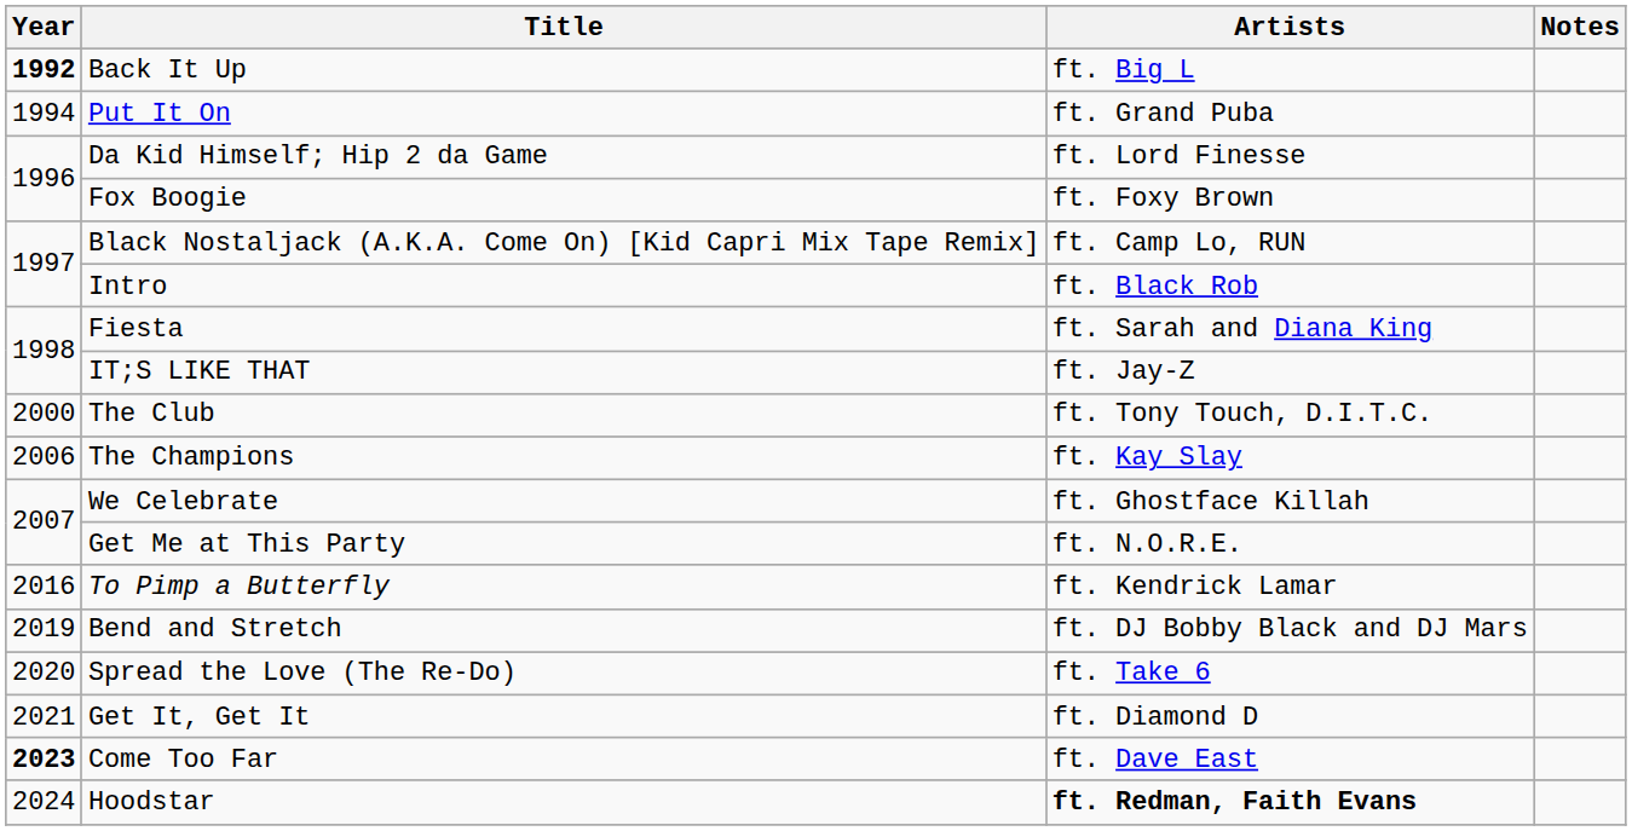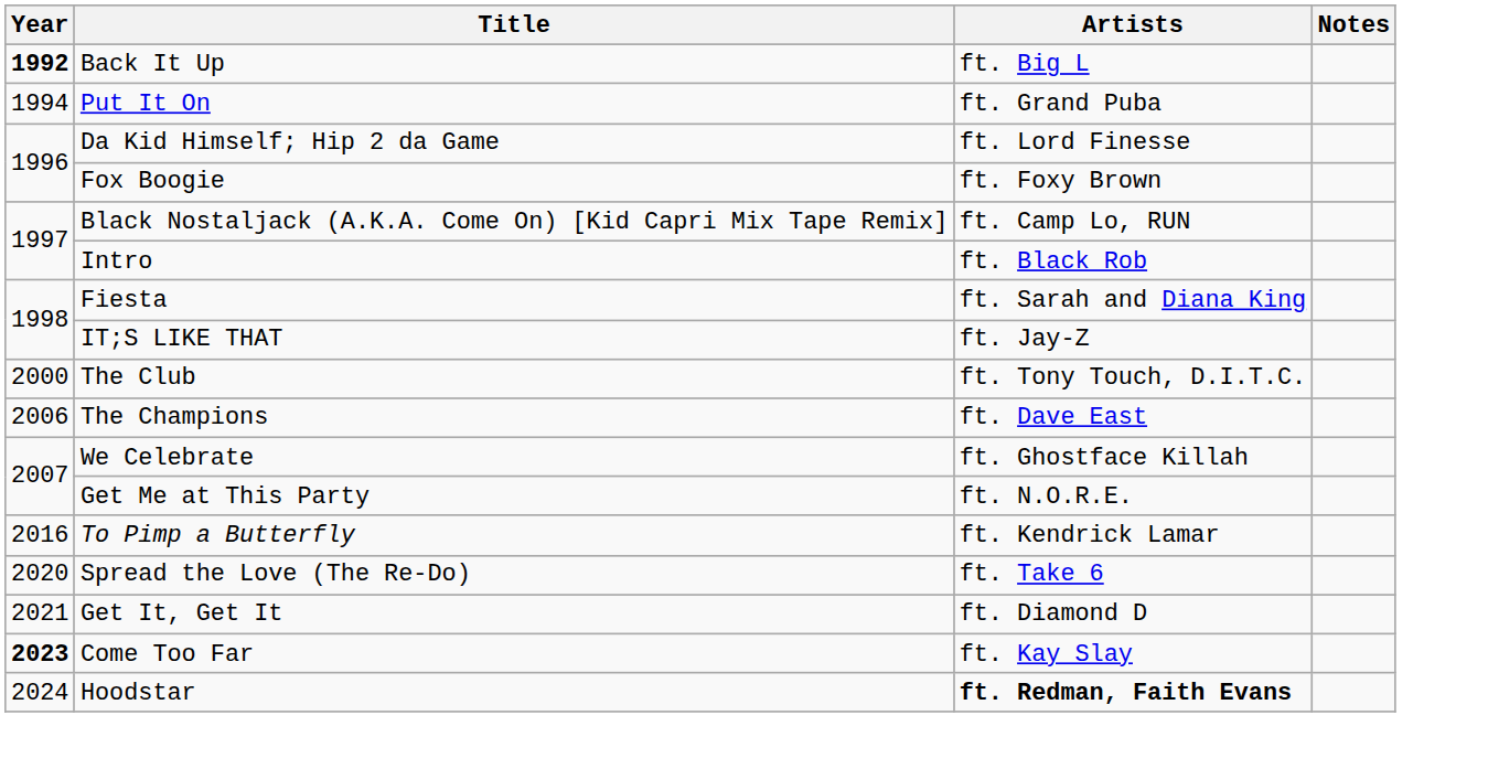 <table class="wikitable sortable">
 <tr>
 <th>Year</th>
 <th>Title</th>
 <th>Artists</th>
 <th>Notes</th>
 </tr>
 <tr>
 <td><strong>1992</strong></td>
 <td>Back It Up</td>
 <td>ft. <a href='#'>Big L</a></td>
 <td></td>
 </tr>
 <tr>
 <td>1994</td>
 <td><a href='#'>Put It On</a></td>
 <td>ft. Grand Puba</td>
 <td></td>
 </tr>
 <tr>
 <td rowspan="2">1996</td>
 <td>Da Kid Himself; Hip 2 da Game</td>
 <td>ft. Lord Finesse</td>
 <td></td>
 </tr>
 <tr>
 <td>Fox Boogie</td>
 <td>ft. Foxy Brown</td>
 <td></td>
 </tr>
 <tr>
 <td rowspan="2">1997</td>
 <td>Black Nostaljack (A.K.A. Come On) [Kid Capri Mix Tape Remix]</td>
 <td>ft. Camp Lo, RUN</td>
 <td></td>
 </tr>
 <tr>
 <td>Intro</td>
 <td>ft. <a href='#'>Black Rob</a></td>
 <td></td>
 </tr>
 <tr>
 <td rowspan="2">1998</td>
 <td>Fiesta</td>
 <td>ft. Sarah and <a href='#'>Diana King</a></td>
 <td></td>
 </tr>
 <tr>
 <td>IT;S LIKE THAT</td>
 <td>ft. Jay-Z</td>
 <td></td>
 </tr>
 <tr>
 <td>2000</td>
 <td>The Club</td>
 <td>ft. Tony Touch, D.I.T.C.</td>
 <td></td>
 </tr>
 <tr>
 <td>2006</td>
 <td>The Champions</td>
-<td>ft. <a href='#'>Kay Slay</a></td>
+<td>ft. <a href='#'>Dave East</a></td>
 <td></td>
 </tr>
 <tr>
 <td rowspan="2">2007</td>
 <td>We Celebrate</td>
 <td>ft. Ghostface Killah</td>
 <td></td>
 </tr>
 <tr>
 <td>Get Me at This Party</td>
 <td>ft. N.O.R.E.</td>
 <td></td>
 </tr>
 <tr>
 <td>2016</td>
 <td><em>To Pimp a Butterfly</em></td>
 <td>ft. Kendrick Lamar</td>
 <td></td>
 </tr>
 <tr>
-<td>2019</td>
-<td>Bend and Stretch</td>
-<td>ft. DJ Bobby Black and DJ Mars</td>
-<td></td>
-</tr>
-<tr>
 <td>2020</td>
 <td>Spread the Love (The Re-Do)</td>
 <td>ft. <a href='#'>Take 6</a></td>
 <td></td>
 </tr>
 <tr>
 <td>2021</td>
 <td>Get It, Get It</td>
 <td>ft. Diamond D</td>
 <td></td>
 </tr>
 <tr>
 <td><strong>2023</strong></td>
 <td>Come Too Far</td>
-<td>ft. <a href='#'>Dave East</a></td>
+<td>ft. <a href='#'>Kay Slay</a></td>
 <td></td>
 </tr>
 <tr>
 <td>2024</td>
 <td>Hoodstar</td>
 <td><strong>ft. Redman, Faith Evans</strong></td>
 <td></td>
 </tr>
 </table>
